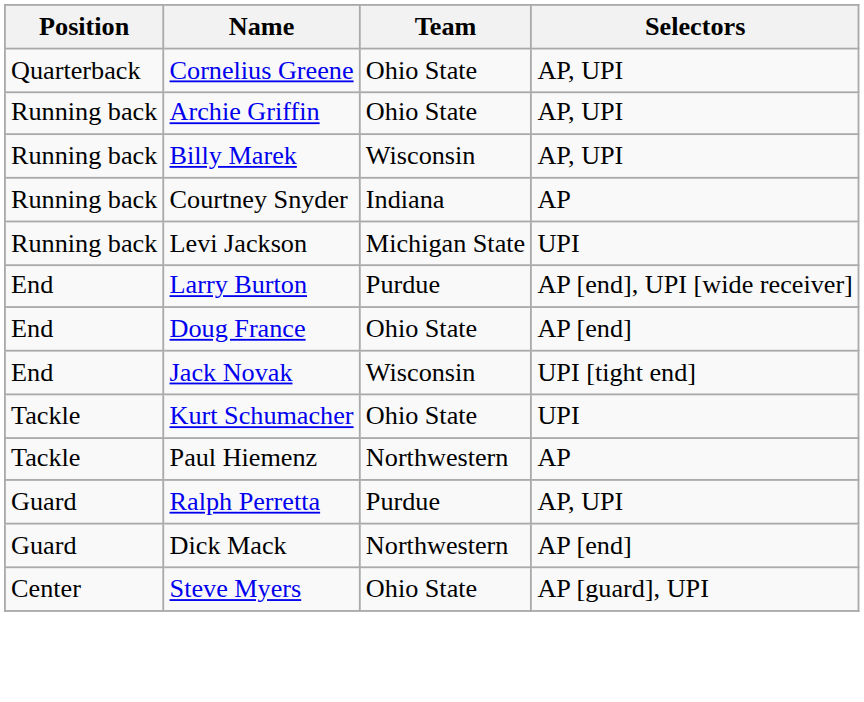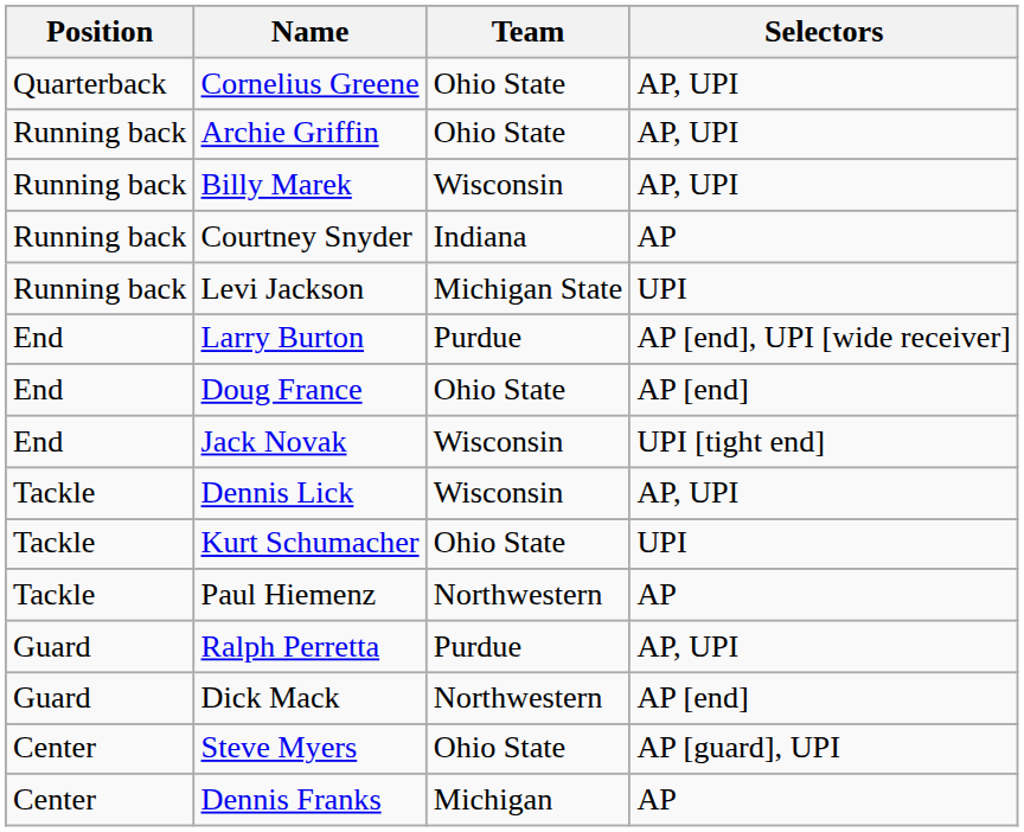 <table class="wikitable" style="font-size: 90%">
 <tr>
 <th>Position</th>
 <th>Name</th>
 <th>Team</th>
 <th>Selectors</th>
 </tr>
 <tr>
 <td>Quarterback</td>
 <td><a href='#'>Cornelius Greene</a></td>
 <td>Ohio State</td>
 <td>AP, UPI</td>
 </tr>
 <tr>
 <td>Running back</td>
 <td><a href='#'>Archie Griffin</a></td>
 <td>Ohio State</td>
 <td>AP, UPI</td>
 </tr>
 <tr>
 <td>Running back</td>
 <td><a href='#'>Billy Marek</a></td>
 <td>Wisconsin</td>
 <td>AP, UPI</td>
 </tr>
 <tr>
 <td>Running back</td>
 <td>Courtney Snyder</td>
 <td>Indiana</td>
 <td>AP</td>
 </tr>
 <tr>
 <td>Running back</td>
 <td>Levi Jackson</td>
 <td>Michigan State</td>
 <td>UPI</td>
 </tr>
 <tr>
 <td>End</td>
 <td><a href='#'>Larry Burton</a></td>
 <td>Purdue</td>
 <td>AP [end], UPI [wide receiver]</td>
 </tr>
 <tr>
 <td>End</td>
 <td><a href='#'>Doug France</a></td>
 <td>Ohio State</td>
 <td>AP [end]</td>
 </tr>
 <tr>
 <td>End</td>
 <td><a href='#'>Jack Novak</a></td>
 <td>Wisconsin</td>
 <td>UPI [tight end]</td>
 </tr>
 <tr>
 <td>Tackle</td>
+<td><a href='#'>Dennis Lick</a></td>
+<td>Wisconsin</td>
+<td>AP, UPI</td>
+</tr>
+<tr>
+<td>Tackle</td>
 <td><a href='#'>Kurt Schumacher</a></td>
 <td>Ohio State</td>
 <td>UPI</td>
 </tr>
 <tr>
 <td>Tackle</td>
 <td>Paul Hiemenz</td>
 <td>Northwestern</td>
 <td>AP</td>
 </tr>
 <tr>
 <td>Guard</td>
 <td><a href='#'>Ralph Perretta</a></td>
 <td>Purdue</td>
 <td>AP, UPI</td>
 </tr>
 <tr>
 <td>Guard</td>
 <td>Dick Mack</td>
 <td>Northwestern</td>
 <td>AP [end]</td>
 </tr>
 <tr>
 <td>Center</td>
 <td><a href='#'>Steve Myers</a></td>
 <td>Ohio State</td>
 <td>AP [guard], UPI</td>
 </tr>
+<tr>
+<td>Center</td>
+<td><a href='#'>Dennis Franks</a></td>
+<td>Michigan</td>
+<td>AP</td>
+</tr>
 </table>
